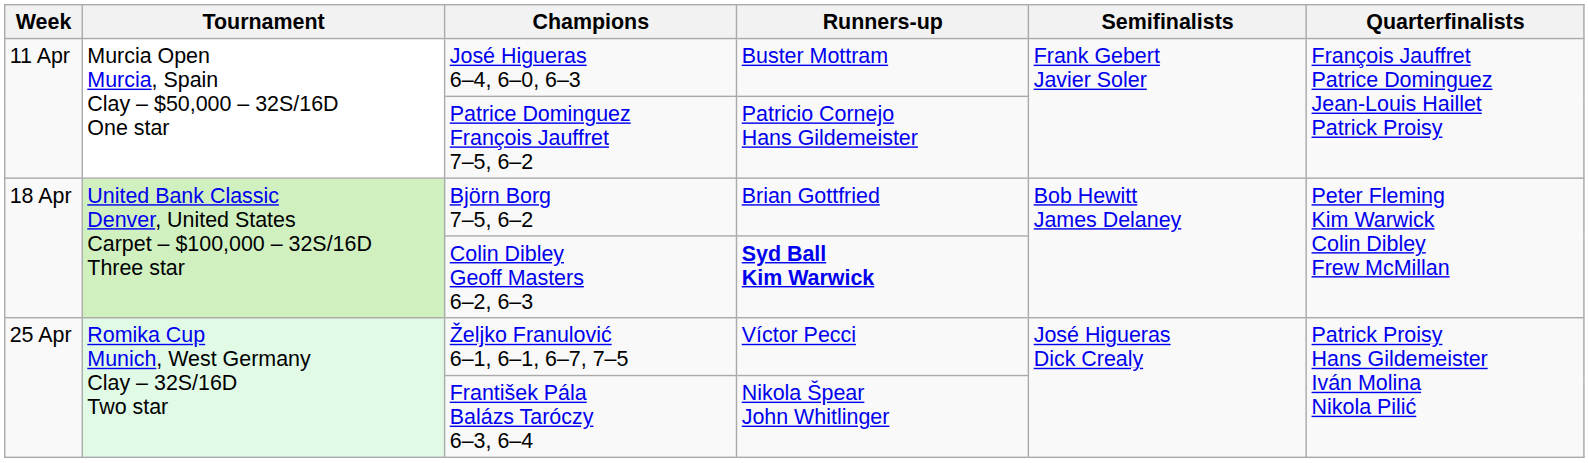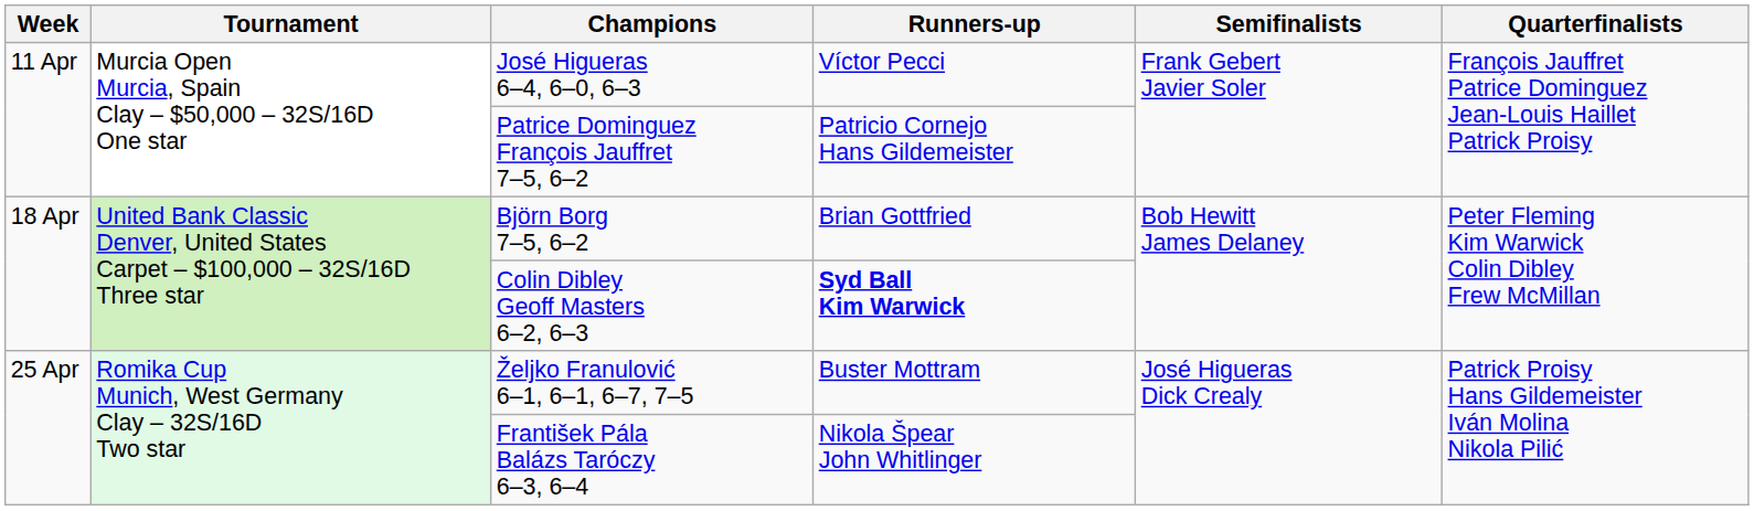 <table class=wikitable style=font-size:95%>
 <tr>
 <th style="width:48px;">Week</th>
 <th style="width:250px;">Tournament</th>
 <th style="width:200px;">Champions</th>
 <th style="width:200px;">Runners-up</th>
 <th style="width:190px;">Semifinalists</th>
 <th style="width:190px;">Quarterfinalists</th>
 </tr>
 <tr valign=top>
 <td rowspan=2>11 Apr</td>
 <td style="background:#fff;" rowspan="2">Murcia Open <br> <a href='#'>Murcia</a>, Spain <br> Clay – $50,000 – 32S/16D <br> One star</td>
 <td> <a href='#'>José Higueras</a> <br> 6–4, 6–0, 6–3</td>
-<td> <a href='#'>Buster Mottram</a></td>
+<td> <a href='#'>Víctor Pecci</a></td>
 <td rowspan=2> <a href='#'>Frank Gebert</a> <br>  <a href='#'>Javier Soler</a></td>
 <td rowspan=2> <a href='#'>François Jauffret</a> <br>  <a href='#'>Patrice Dominguez</a> <br>  <a href='#'>Jean-Louis Haillet</a> <br>  <a href='#'>Patrick Proisy</a></td>
 </tr>
 <tr valign=top>
 <td> <a href='#'>Patrice Dominguez</a> <br>  <a href='#'>François Jauffret</a> <br> 7–5, 6–2</td>
 <td> <a href='#'>Patricio Cornejo</a> <br>  <a href='#'>Hans Gildemeister</a></td>
 </tr>
 <tr valign=top>
 <td rowspan=2>18 Apr</td>
 <td style="background:#d0f0c0;" rowspan="2"><a href='#'>United Bank Classic</a> <br> <a href='#'>Denver</a>, United States <br> Carpet – $100,000 – 32S/16D <br> Three star</td>
 <td> <a href='#'>Björn Borg</a> <br> 7–5, 6–2</td>
 <td> <a href='#'>Brian Gottfried</a></td>
 <td rowspan=2> <a href='#'>Bob Hewitt</a> <br>  <a href='#'>James Delaney</a></td>
 <td rowspan=2> <a href='#'>Peter Fleming</a> <br>  <a href='#'>Kim Warwick</a> <br>  <a href='#'>Colin Dibley</a> <br>  <a href='#'>Frew McMillan</a></td>
 </tr>
 <tr valign=top>
 <td> <a href='#'>Colin Dibley</a> <br>  <a href='#'>Geoff Masters</a> <br> 6–2, 6–3</td>
 <td><strong> <a href='#'>Syd Ball</a> <br>  <a href='#'>Kim Warwick</a></strong></td>
 </tr>
 <tr valign=top>
 <td rowspan=2>25 Apr</td>
 <td style="background:#E1FAE6;" rowspan="2"><a href='#'>Romika Cup</a> <br> <a href='#'>Munich</a>, West Germany <br> Clay – 32S/16D <br> Two star</td>
 <td> <a href='#'>Željko Franulović</a> <br> 6–1, 6–1, 6–7, 7–5</td>
-<td> <a href='#'>Víctor Pecci</a></td>
+<td> <a href='#'>Buster Mottram</a></td>
 <td rowspan=2> <a href='#'>José Higueras</a> <br>  <a href='#'>Dick Crealy</a></td>
 <td rowspan=2> <a href='#'>Patrick Proisy</a> <br>  <a href='#'>Hans Gildemeister</a> <br>  <a href='#'>Iván Molina</a> <br>  <a href='#'>Nikola Pilić</a></td>
 </tr>
 <tr valign=top>
 <td> <a href='#'>František Pála</a> <br>  <a href='#'>Balázs Taróczy</a> <br> 6–3, 6–4</td>
 <td> <a href='#'>Nikola Špear</a> <br>  <a href='#'>John Whitlinger</a></td>
 </tr>
 </table>
